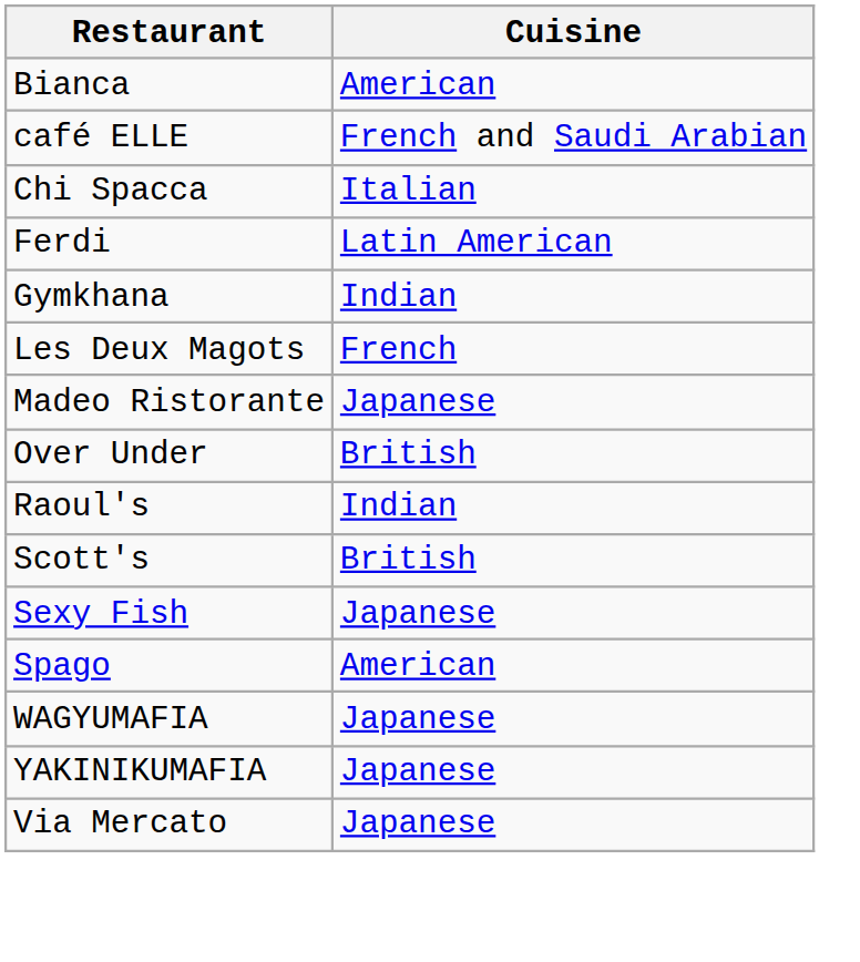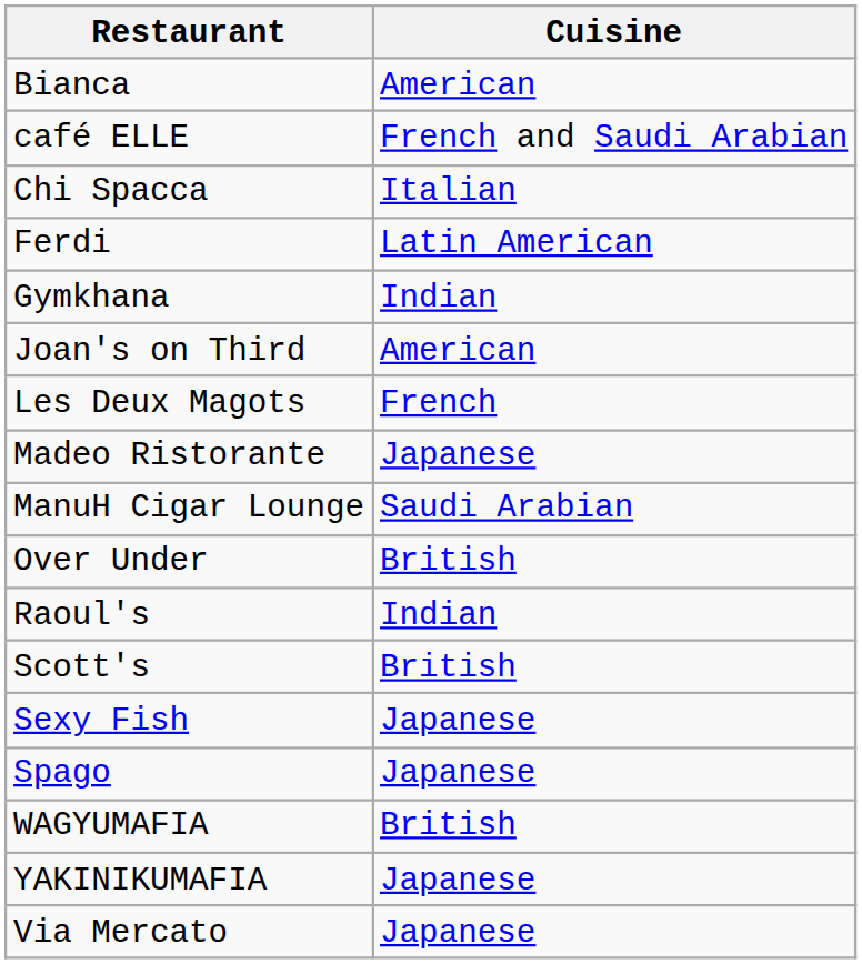 <table class="wikitable">
 <tr>
 <th>Restaurant</th>
 <th>Cuisine</th>
 </tr>
 <tr>
 <td>Bianca</td>
 <td><a href='#'>American</a></td>
 </tr>
 <tr>
 <td>café ELLE</td>
 <td><a href='#'>French</a> and <a href='#'>Saudi Arabian</a></td>
 </tr>
 <tr>
 <td>Chi Spacca</td>
 <td><a href='#'>Italian</a></td>
 </tr>
 <tr>
 <td>Ferdi</td>
 <td><a href='#'>Latin American</a></td>
 </tr>
 <tr>
 <td>Gymkhana</td>
 <td><a href='#'>Indian</a></td>
 </tr>
 <tr>
+<td>Joan's on Third</td>
+<td><a href='#'>American</a></td>
+</tr>
+<tr>
 <td>Les Deux Magots</td>
 <td><a href='#'>French</a></td>
 </tr>
 <tr>
 <td>Madeo Ristorante</td>
 <td><a href='#'>Japanese</a></td>
+</tr>
+<tr>
+<td>ManuH Cigar Lounge</td>
+<td><a href='#'>Saudi Arabian</a></td>
 </tr>
 <tr>
 <td>Over Under</td>
 <td><a href='#'>British</a></td>
 </tr>
 <tr>
 <td>Raoul's</td>
 <td><a href='#'>Indian</a></td>
 </tr>
 <tr>
 <td>Scott's</td>
 <td><a href='#'>British</a></td>
 </tr>
 <tr>
 <td><a href='#'>Sexy Fish</a></td>
 <td><a href='#'>Japanese</a></td>
 </tr>
 <tr>
 <td><a href='#'>Spago</a></td>
-<td><a href='#'>American</a></td>
+<td><a href='#'>Japanese</a></td>
 </tr>
 <tr>
 <td>WAGYUMAFIA</td>
-<td><a href='#'>Japanese</a></td>
+<td><a href='#'>British</a></td>
 </tr>
 <tr>
 <td>YAKINIKUMAFIA</td>
 <td><a href='#'>Japanese</a></td>
 </tr>
 <tr>
 <td>Via Mercato</td>
 <td><a href='#'>Japanese</a></td>
 </tr>
 </table>
